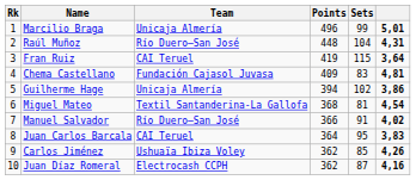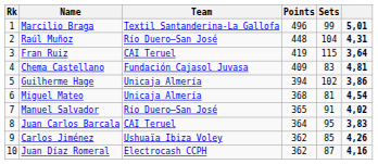 <table class="wikitable" style="text-align: center;">
 <tr>
 <th>Rk</th>
 <th>Name</th>
 <th>Team</th>
 <th>Points</th>
 <th>Sets</th>
 <th width=40></th>
 </tr>
 <tr>
 <td>1</td>
 <td align="left"> <a href='#'>Marcilio Braga</a></td>
-<td align="left"><a href='#'>Unicaja Almería</a></td>
+<td align="left"><a href='#'>Textil Santanderina-La Gallofa</a></td>
 <td>496</td>
 <td>99</td>
 <td><strong>5,01</strong></td>
 </tr>
 <tr>
 <td>2</td>
 <td align="left"> <a href='#'>Raúl Muñoz</a></td>
 <td align="left"><a href='#'>Río Duero–San José</a></td>
 <td>448</td>
 <td>104</td>
 <td><strong>4,31</strong></td>
 </tr>
 <tr>
 <td>3</td>
 <td align="left"> <a href='#'>Fran Ruiz</a></td>
 <td align="left"><a href='#'>CAI Teruel</a></td>
 <td>419</td>
 <td>115</td>
 <td><strong>3,64</strong></td>
 </tr>
 <tr>
 <td>4</td>
 <td align="left"> <a href='#'>Chema Castellano</a></td>
 <td align="left"><a href='#'>Fundación Cajasol Juvasa</a></td>
 <td>409</td>
 <td>83</td>
 <td><strong>4,81</strong></td>
 </tr>
 <tr>
 <td>5</td>
 <td align="left"> <a href='#'>Guilherme Hage</a></td>
 <td align="left"><a href='#'>Unicaja Almería</a></td>
 <td>394</td>
 <td>102</td>
 <td><strong>3,86</strong></td>
 </tr>
 <tr>
 <td>6</td>
 <td align="left"> <a href='#'>Miguel Mateo</a></td>
-<td align="left"><a href='#'>Textil Santanderina-La Gallofa</a></td>
+<td align="left"><a href='#'>Unicaja Almería</a></td>
 <td>368</td>
 <td>81</td>
 <td><strong>4,54</strong></td>
 </tr>
 <tr>
 <td>7</td>
 <td align="left"> <a href='#'>Manuel Salvador</a></td>
 <td align="left"><a href='#'>Río Duero–San José</a></td>
-<td>366</td>
+<td>365</td>
 <td>91</td>
 <td><strong>4,02</strong></td>
 </tr>
 <tr>
 <td>8</td>
 <td align="left"> <a href='#'>Juan Carlos Barcala</a></td>
 <td align="left"><a href='#'>CAI Teruel</a></td>
 <td>364</td>
 <td>95</td>
 <td><strong>3,83</strong></td>
 </tr>
 <tr>
 <td>9</td>
 <td align="left"> <a href='#'>Carlos Jiménez</a></td>
 <td align="left"><a href='#'>Ushuaïa Ibiza Voley</a></td>
 <td>362</td>
 <td>85</td>
 <td><strong>4,26</strong></td>
 </tr>
 <tr>
 <td>10</td>
 <td align="left"> <a href='#'>Juan Díaz Romeral</a></td>
 <td align="left"><a href='#'>Electrocash CCPH</a></td>
 <td>362</td>
 <td>87</td>
 <td><strong>4,16</strong></td>
 </tr>
 </table>
